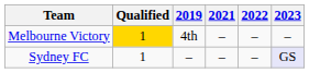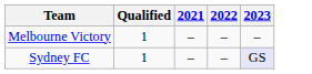 <table class="wikitable" style="text-align: center">
 <tr>
 <th>Team</th>
 <th>Qualified</th>
-<th><a href='#'>2019</a></th>
 <th><a href='#'>2021</a></th>
 <th><a href='#'>2022</a></th>
 <th><a href='#'>2023</a></th>
 </tr>
 <tr>
 <td><a href='#'>Melbourne Victory</a></td>
-<td style="background: gold;">1</td>
-<td>4th</td>
+<td>1</td>
 <td>–</td>
 <td>–</td>
 <td>–</td>
 </tr>
 <tr>
 <td><a href='#'>Sydney FC</a></td>
 <td>1</td>
 <td>–</td>
 <td>–</td>
-<td>–</td>
 <td style="background: lavender;">GS</td>
 </tr>
 </table>
